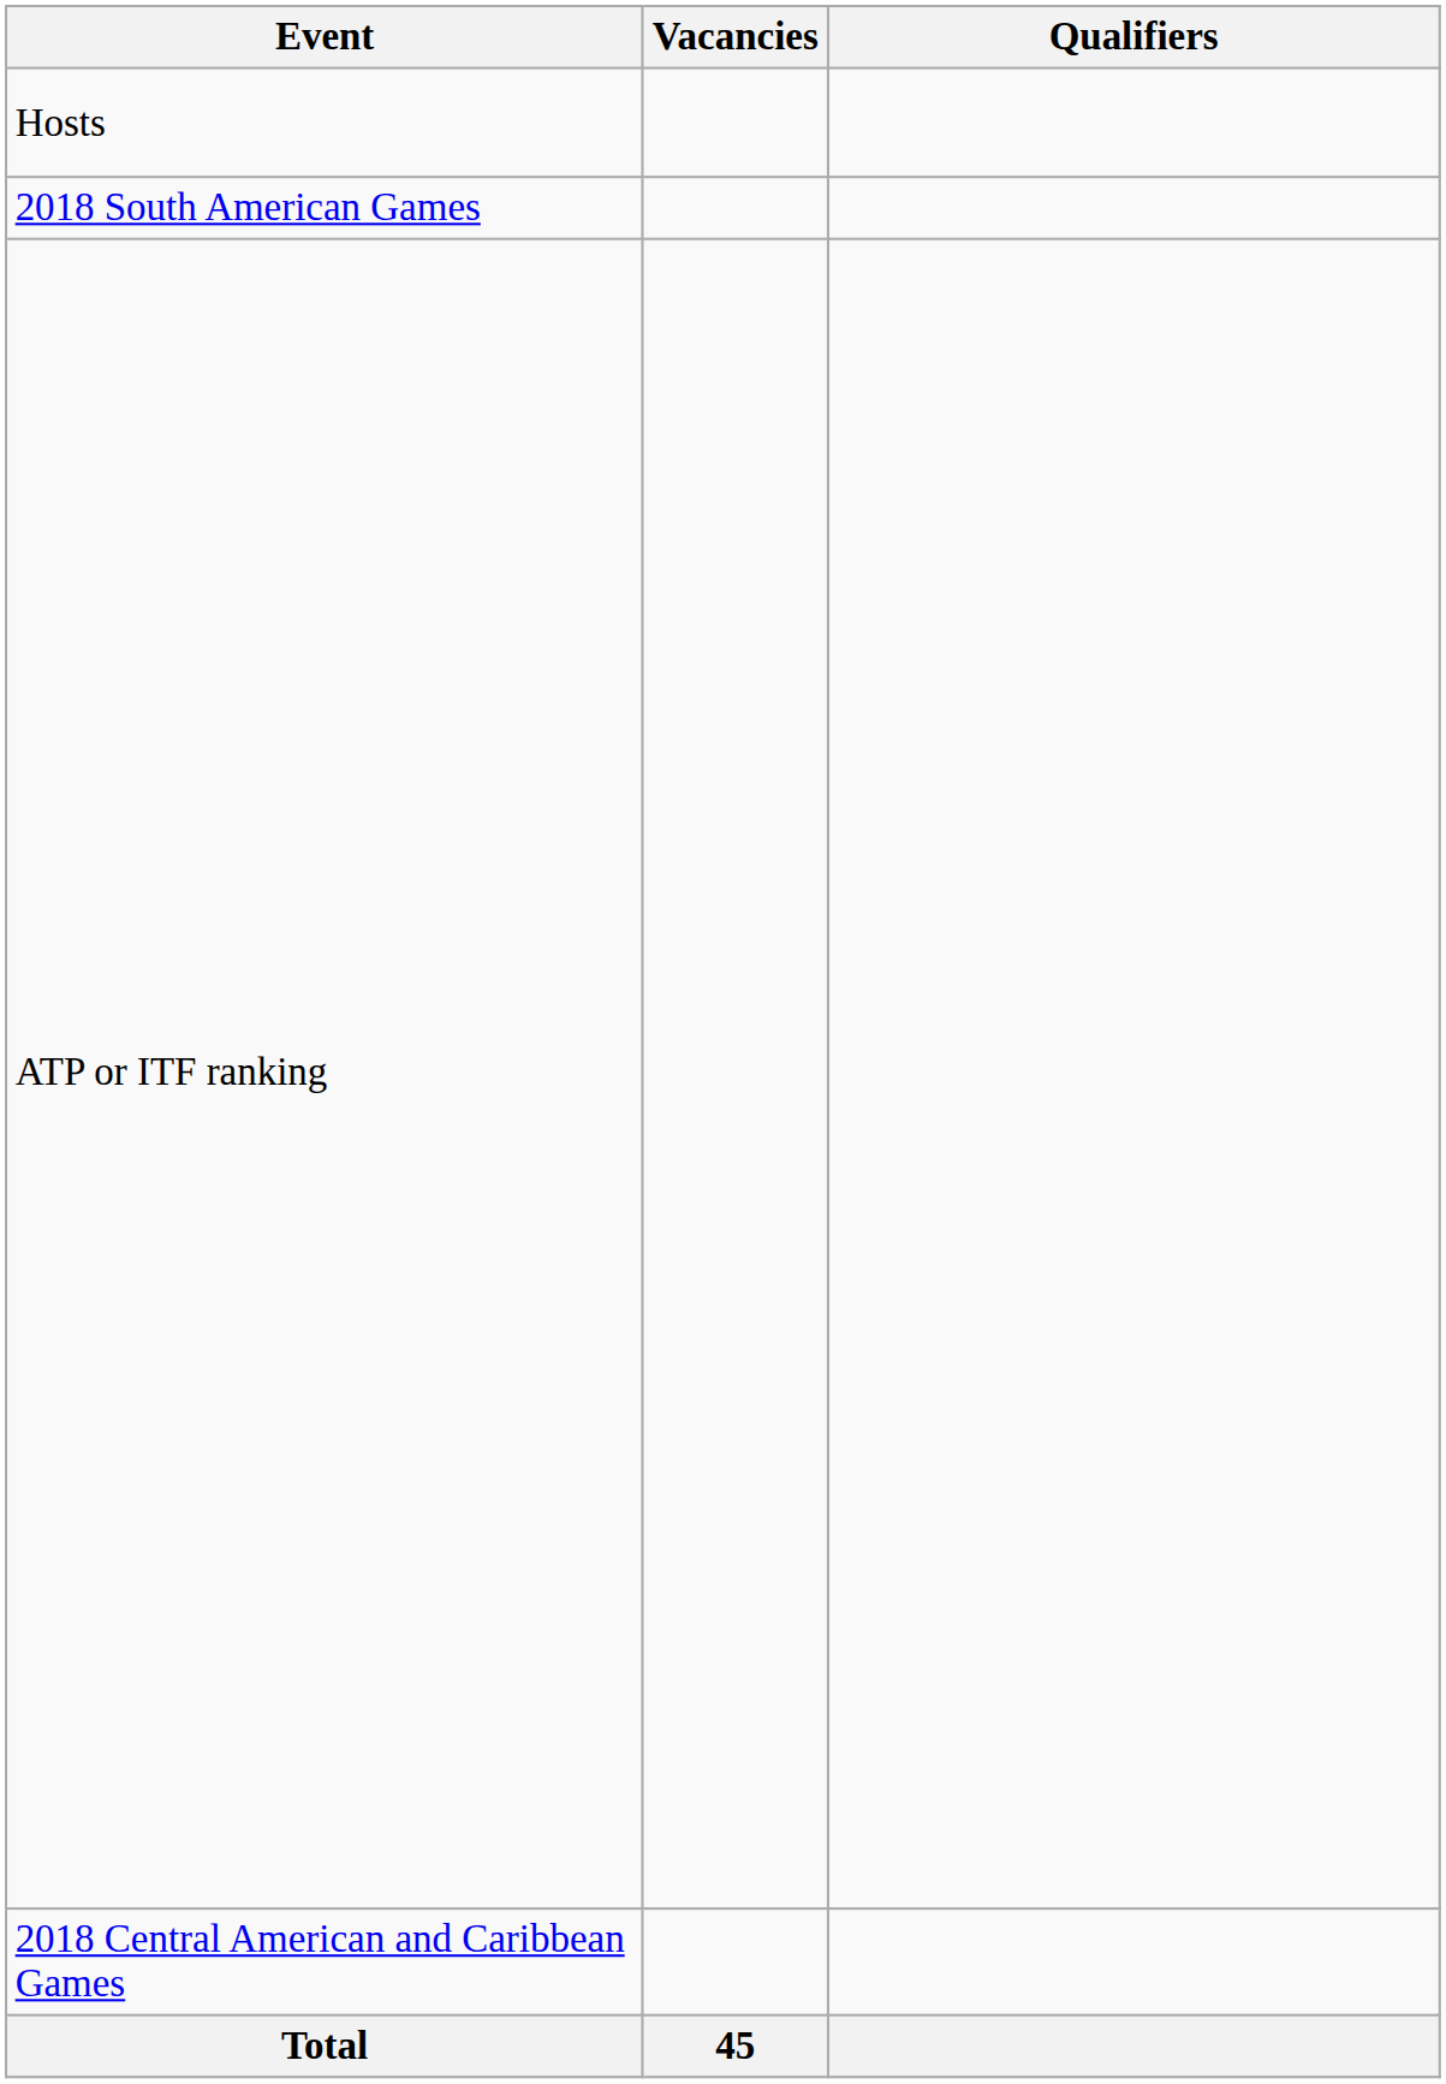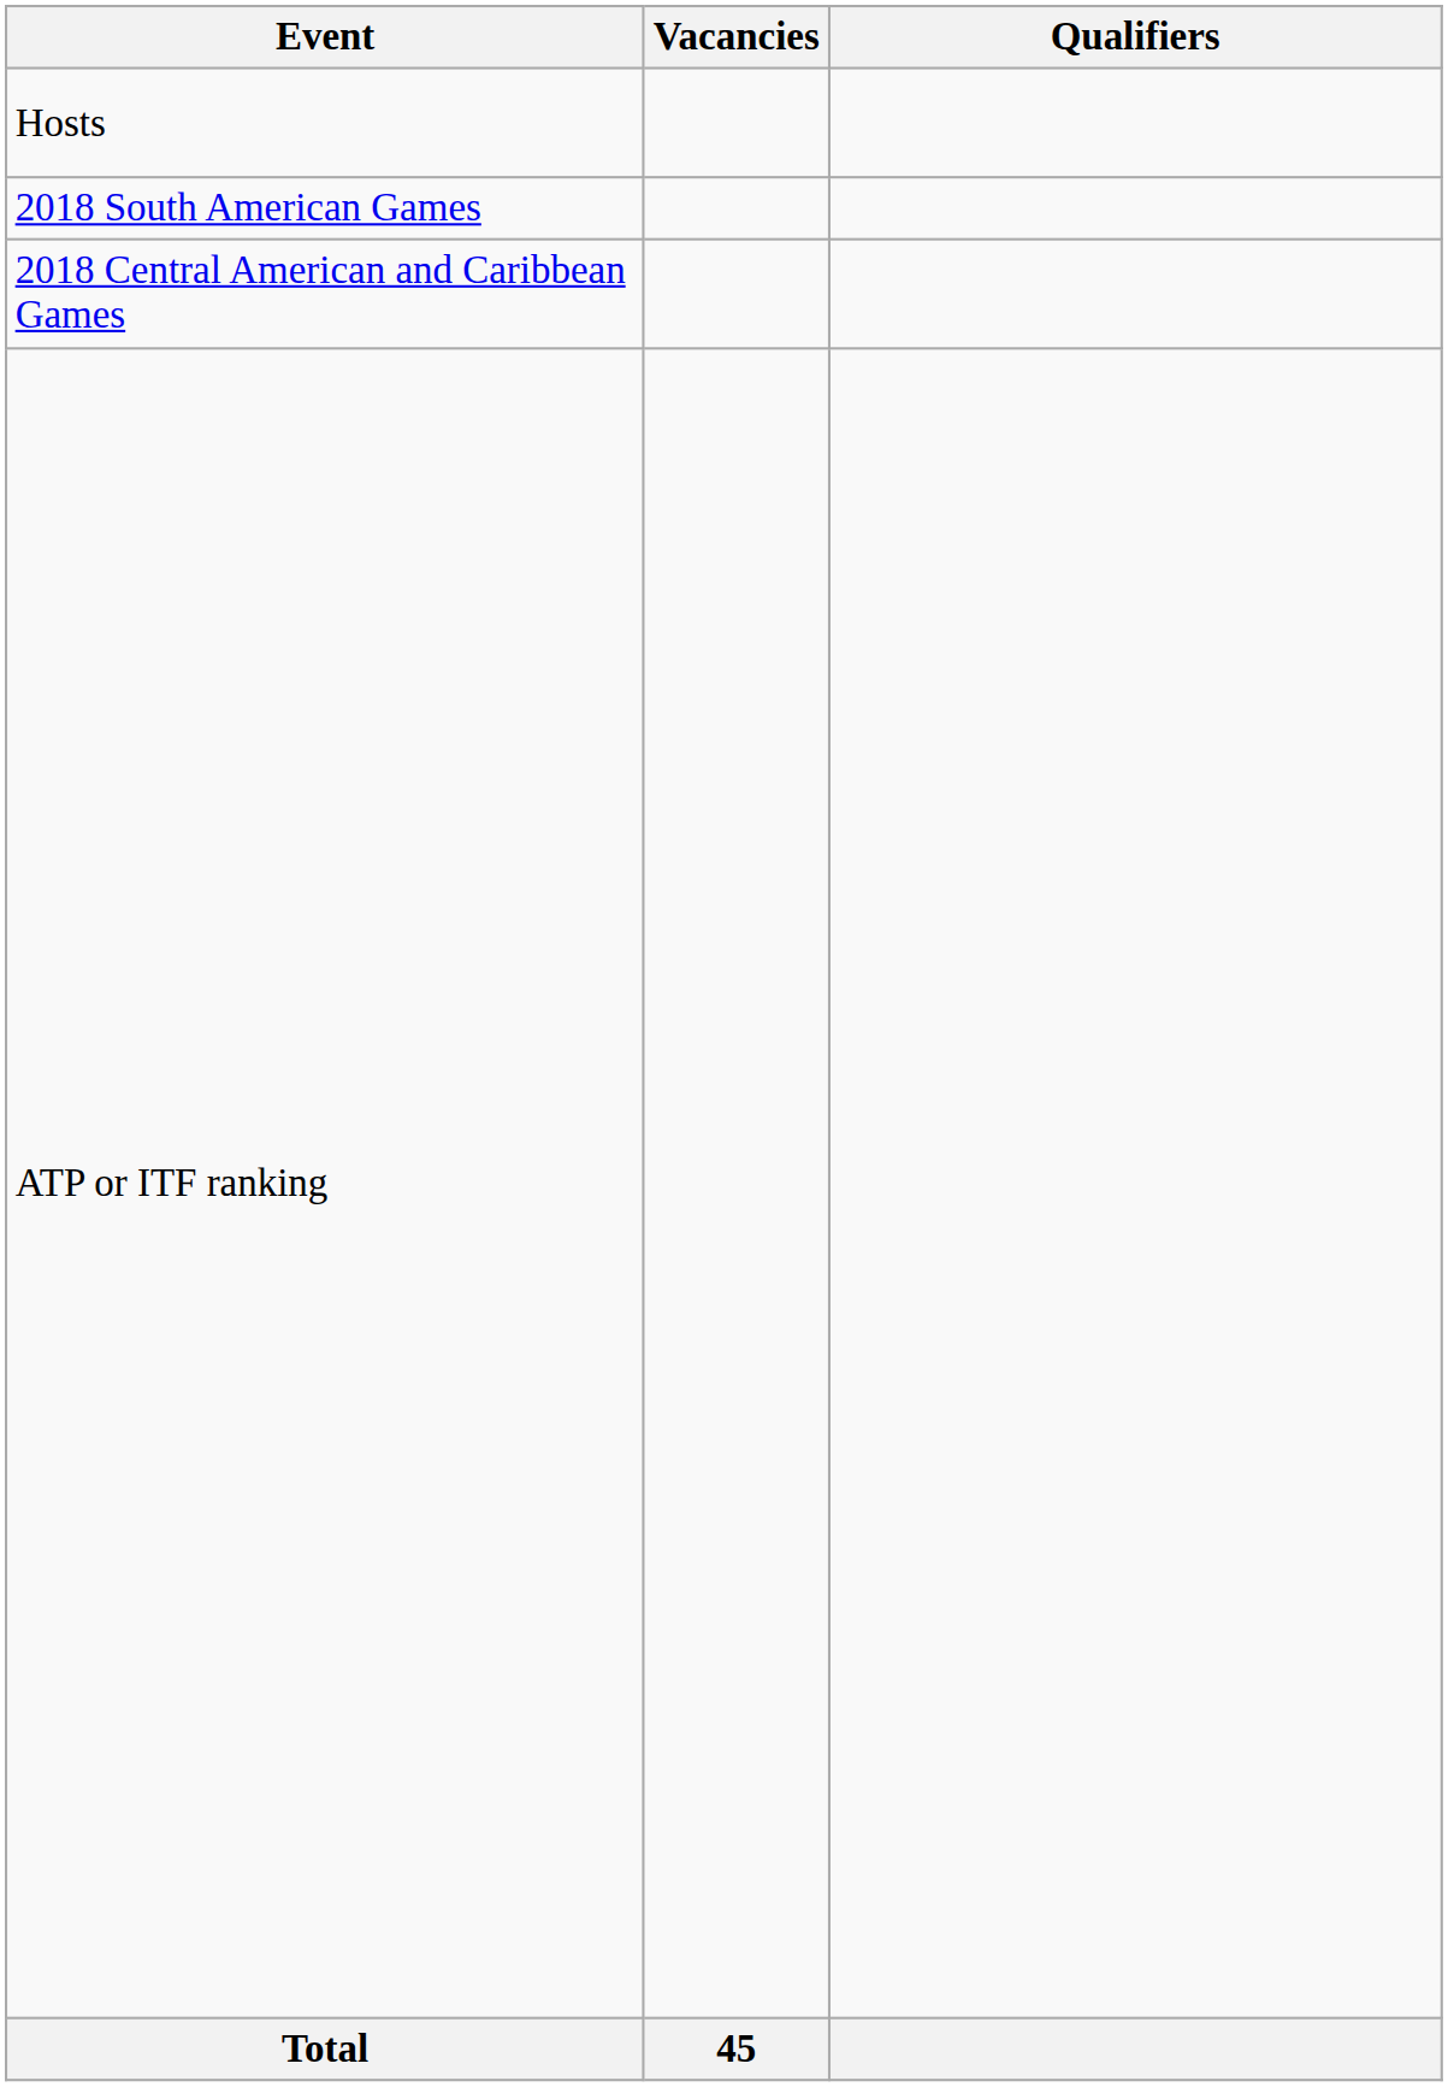 <table class="wikitable" style="text-align:left; font-size:100%">
 <tr>
 <th width=250>Event</th>
 <th width=50>Vacancies</th>
 <th width=240>Qualifiers</th>
 </tr>
 <tr>
 <td>Hosts</td>
 <td></td>
 <td><br><br></td>
 </tr>
 <tr>
 <td><a href='#'>2018 South American Games</a></td>
 <td></td>
 <td><br></td>
 </tr>
 <tr>
+<td><a href='#'>2018 Central American and Caribbean Games</a></td>
+<td></td>
+<td><br></td>
+</tr>
+<tr>
 <td>ATP or ITF ranking</td>
 <td></td>
 <td><br><br><br><br><br><br><br><br><br><br><br><br><br><br><br><br><br><br><br><br><br><br><br><br><br><br><br><br><br><br><br><br><br><br><br><br><br></td>
-</tr>
-<tr>
-<td><a href='#'>2018 Central American and Caribbean Games</a></td>
-<td></td>
-<td><br></td>
 </tr>
 <tr>
 <th>Total</th>
 <th>45</th>
 <th></th>
 </tr>
 </table>
